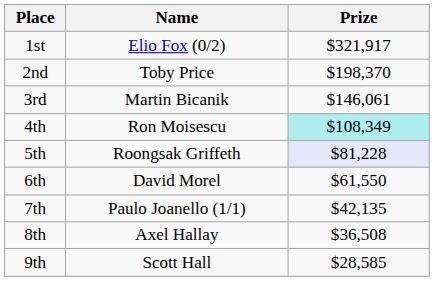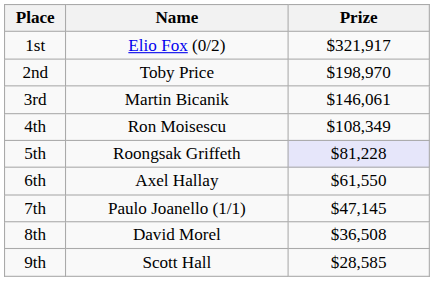 <table class="wikitable">
 <tr>
 <th width="50">Place</th>
 <th width="200">Name</th>
 <th width="125">Prize</th>
 </tr>
 <tr>
 <td align = "center">1st</td>
 <td align = "center"><a href='#'>Elio Fox</a> (0/2)</td>
 <td align="center">$321,917</td>
 </tr>
 <tr>
 <td align = "center">2nd</td>
 <td align = "center">Toby Price</td>
-<td align="center">$198,370</td>
+<td align="center">$198,970</td>
 </tr>
 <tr>
 <td align = "center">3rd</td>
 <td align = "center">Martin Bicanik</td>
 <td align="center">$146,061</td>
 </tr>
 <tr>
 <td align = "center">4th</td>
 <td align = "center">Ron Moisescu</td>
-<td align="center" style="background: paleturquoise;">$108,349</td>
+<td align="center">$108,349</td>
 </tr>
 <tr>
 <td align = "center">5th</td>
 <td align = "center">Roongsak Griffeth</td>
 <td align="center" style="background: lavender;">$81,228</td>
 </tr>
 <tr>
 <td align = "center">6th</td>
-<td align = "center">David Morel</td>
+<td align = "center">Axel Hallay</td>
 <td align="center">$61,550</td>
 </tr>
 <tr>
 <td align = "center">7th</td>
 <td align = "center">Paulo Joanello (1/1)</td>
-<td align="center">$42,135</td>
+<td align="center">$47,145</td>
 </tr>
 <tr>
 <td align = "center">8th</td>
-<td align = "center">Axel Hallay</td>
+<td align = "center">David Morel</td>
 <td align="center">$36,508</td>
 </tr>
 <tr>
 <td align = "center">9th</td>
 <td align = "center">Scott Hall</td>
 <td align="center">$28,585</td>
 </tr>
 </table>
